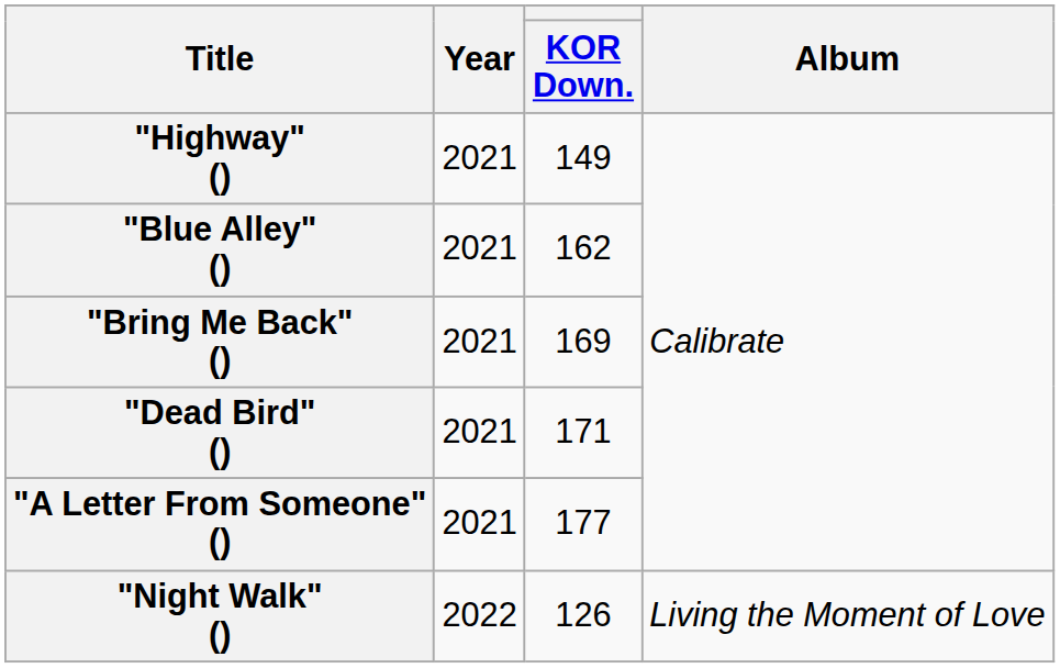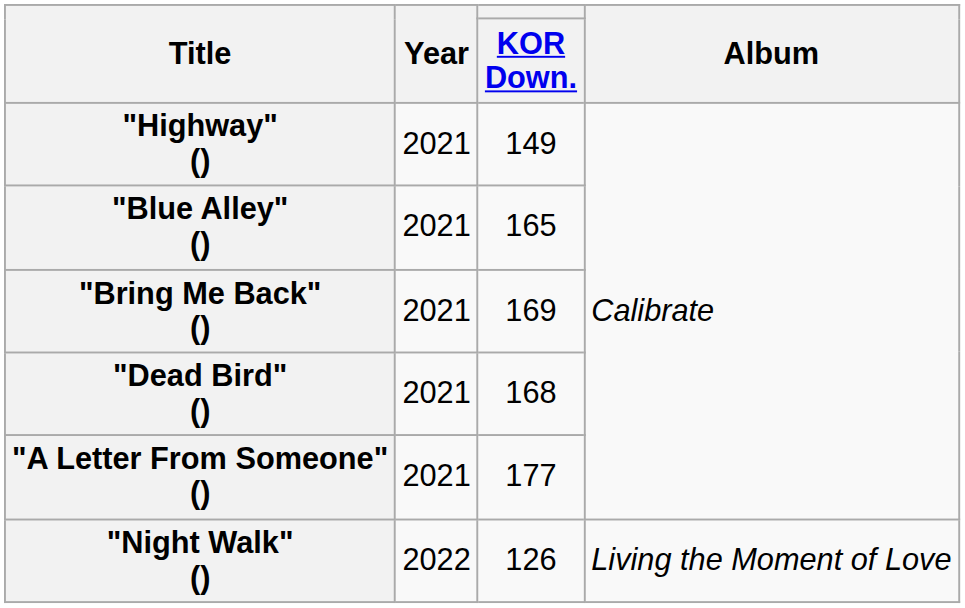 <table class="wikitable plainrowheaders sortable" text-align="center">
 <tr>
 <th scope="col" rowspan="2">Title</th>
 <th scope="col" rowspan="2">Year</th>
 <th scope="col"></th>
 <th scope="col" rowspan="2">Album</th>
 </tr>
 <tr>
 <th scope="col" class="unsortable"><a href='#'>KOR<br>Down.</a><br></th>
 </tr>
 <tr>
 <th scope="row">"Highway"<br>()</th>
 <td>2021</td>
 <td style="text-align:center">149</td>
 <td rowspan="5"><em>Calibrate</em></td>
 </tr>
 <tr>
 <th scope="row">"Blue Alley"<br>()</th>
 <td>2021</td>
-<td style="text-align:center">162</td>
+<td style="text-align:center">165</td>
 </tr>
 <tr>
 <th scope="row">"Bring Me Back"<br>()</th>
 <td>2021</td>
 <td style="text-align:center">169</td>
 </tr>
 <tr>
 <th scope="row">"Dead Bird"<br>()</th>
 <td>2021</td>
-<td style="text-align:center">171</td>
+<td style="text-align:center">168</td>
 </tr>
 <tr>
 <th scope="row">"A Letter From Someone"<br>()</th>
 <td>2021</td>
 <td style="text-align:center">177</td>
 </tr>
 <tr>
 <th scope="row">"Night Walk"<br>()</th>
 <td>2022</td>
 <td style="text-align:center">126</td>
 <td><em>Living the Moment of Love</em></td>
 </tr>
 </table>
